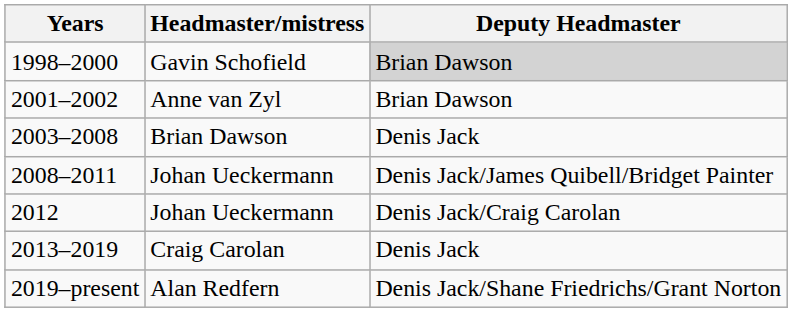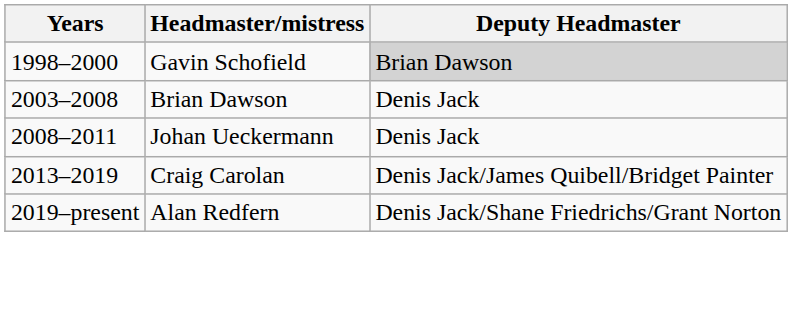 <table class="wikitable" style="margin: 1em auto">
 <tr>
 <th>Years</th>
 <th>Headmaster/mistress</th>
 <th>Deputy Headmaster</th>
 </tr>
 <tr>
 <td>1998–2000</td>
 <td>Gavin Schofield</td>
 <td style="background: lightgrey;">Brian Dawson</td>
 </tr>
 <tr>
-<td>2001–2002</td>
-<td>Anne van Zyl</td>
-<td>Brian Dawson</td>
-</tr>
-<tr>
 <td>2003–2008</td>
 <td>Brian Dawson</td>
 <td>Denis Jack</td>
 </tr>
 <tr>
 <td>2008–2011</td>
 <td>Johan Ueckermann</td>
-<td>Denis Jack/James Quibell/Bridget Painter</td>
-</tr>
-<tr>
-<td>2012</td>
-<td>Johan Ueckermann</td>
-<td>Denis Jack/Craig Carolan</td>
+<td>Denis Jack</td>
 </tr>
 <tr>
 <td>2013–2019</td>
 <td>Craig Carolan</td>
-<td>Denis Jack</td>
+<td>Denis Jack/James Quibell/Bridget Painter</td>
 </tr>
 <tr>
 <td>2019–present</td>
 <td>Alan Redfern</td>
 <td>Denis Jack/Shane Friedrichs/Grant Norton</td>
 </tr>
 </table>
